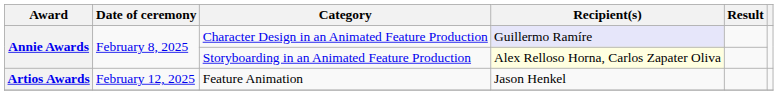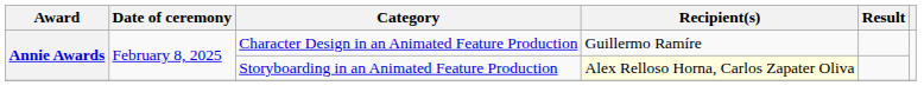 <table class="wikitable sortable plainrowheaders">
 <tr>
 <th scope="col">Award</th>
 <th scope="col">Date of ceremony</th>
 <th scope="col">Category</th>
 <th scope="col">Recipient(s)</th>
 <th scope="col">Result</th>
 <th scope="col" class="unsortable"></th>
 </tr>
 <tr>
 <th scope="row" rowspan="2"><a href='#'>Annie Awards</a></th>
 <td rowspan="2"><a href='#'>February 8, 2025</a></td>
 <td><a href='#'>Character Design in an Animated Feature Production</a></td>
-<td style="background: lavender;">Guillermo Ramíre</td>
+<td>Guillermo Ramíre</td>
 <td></td>
 <td style="text-align:center;" rowspan="2"></td>
 </tr>
 <tr>
 <td><a href='#'>Storyboarding in an Animated Feature Production</a></td>
 <td style="background: lightyellow;">Alex Relloso Horna, Carlos Zapater Oliva</td>
 <td></td>
 </tr>
 <tr>
-<th scope="rowgroup"><a href='#'>Artios Awards</a></th>
-<td><a href='#'>February 12, 2025</a></td>
-<td>Feature Animation</td>
-<td>Jason Henkel</td>
-<td></td>
-<td align="center"></td>
-</tr>
-<tr>
 </tr>
 </table>
